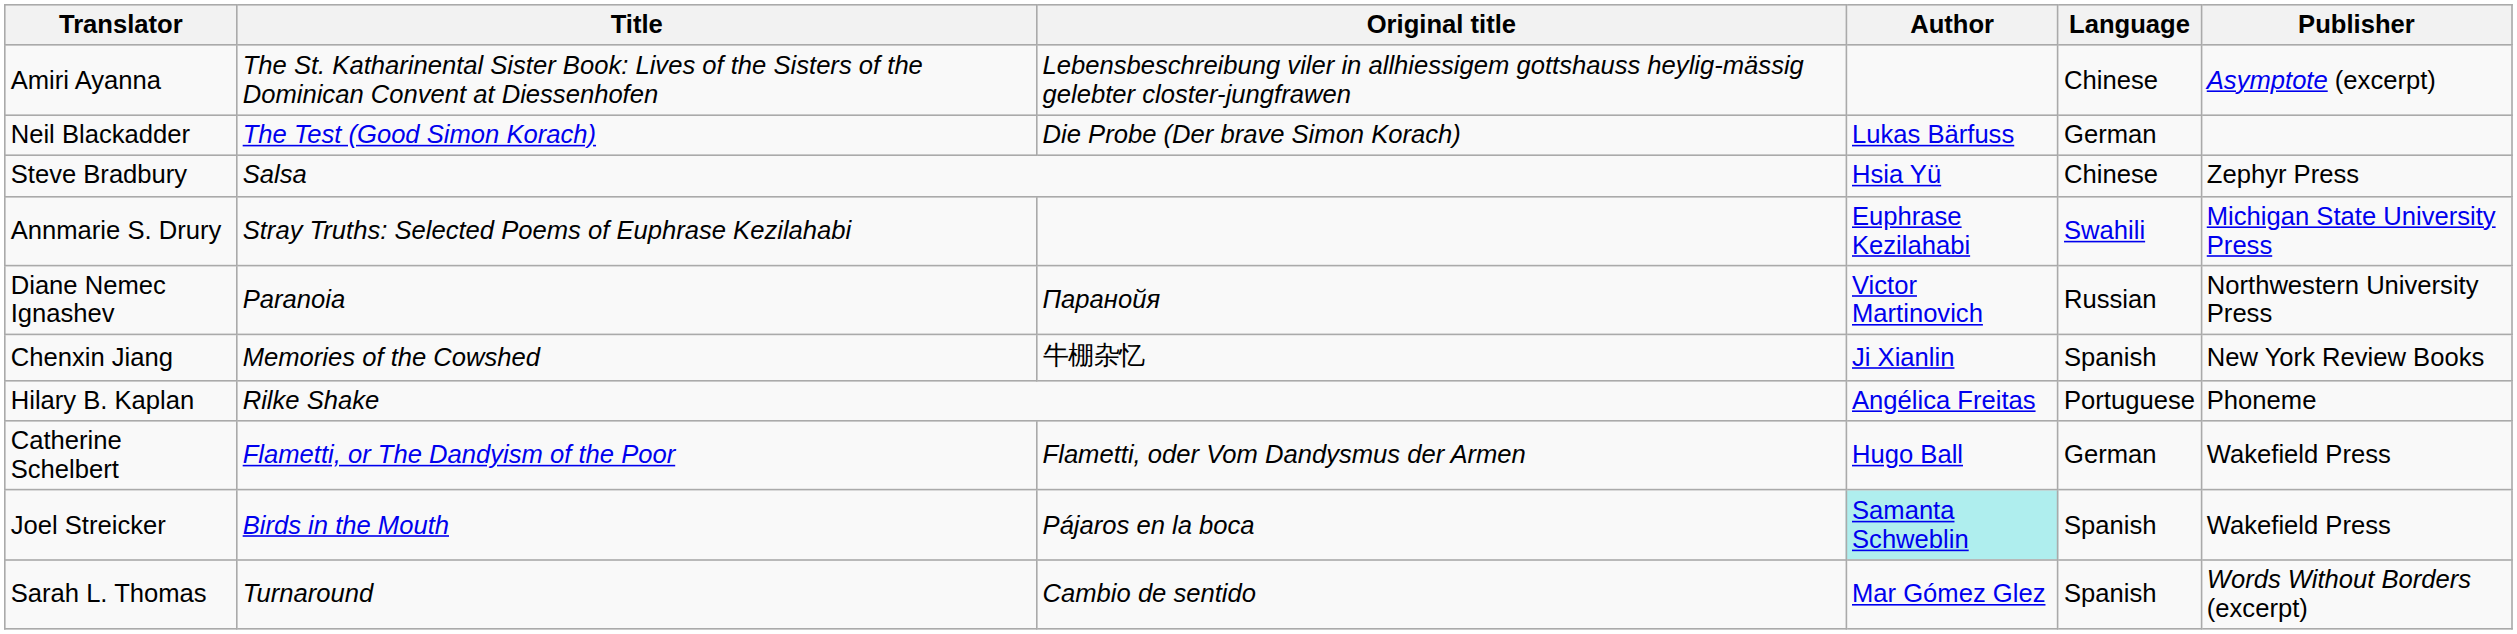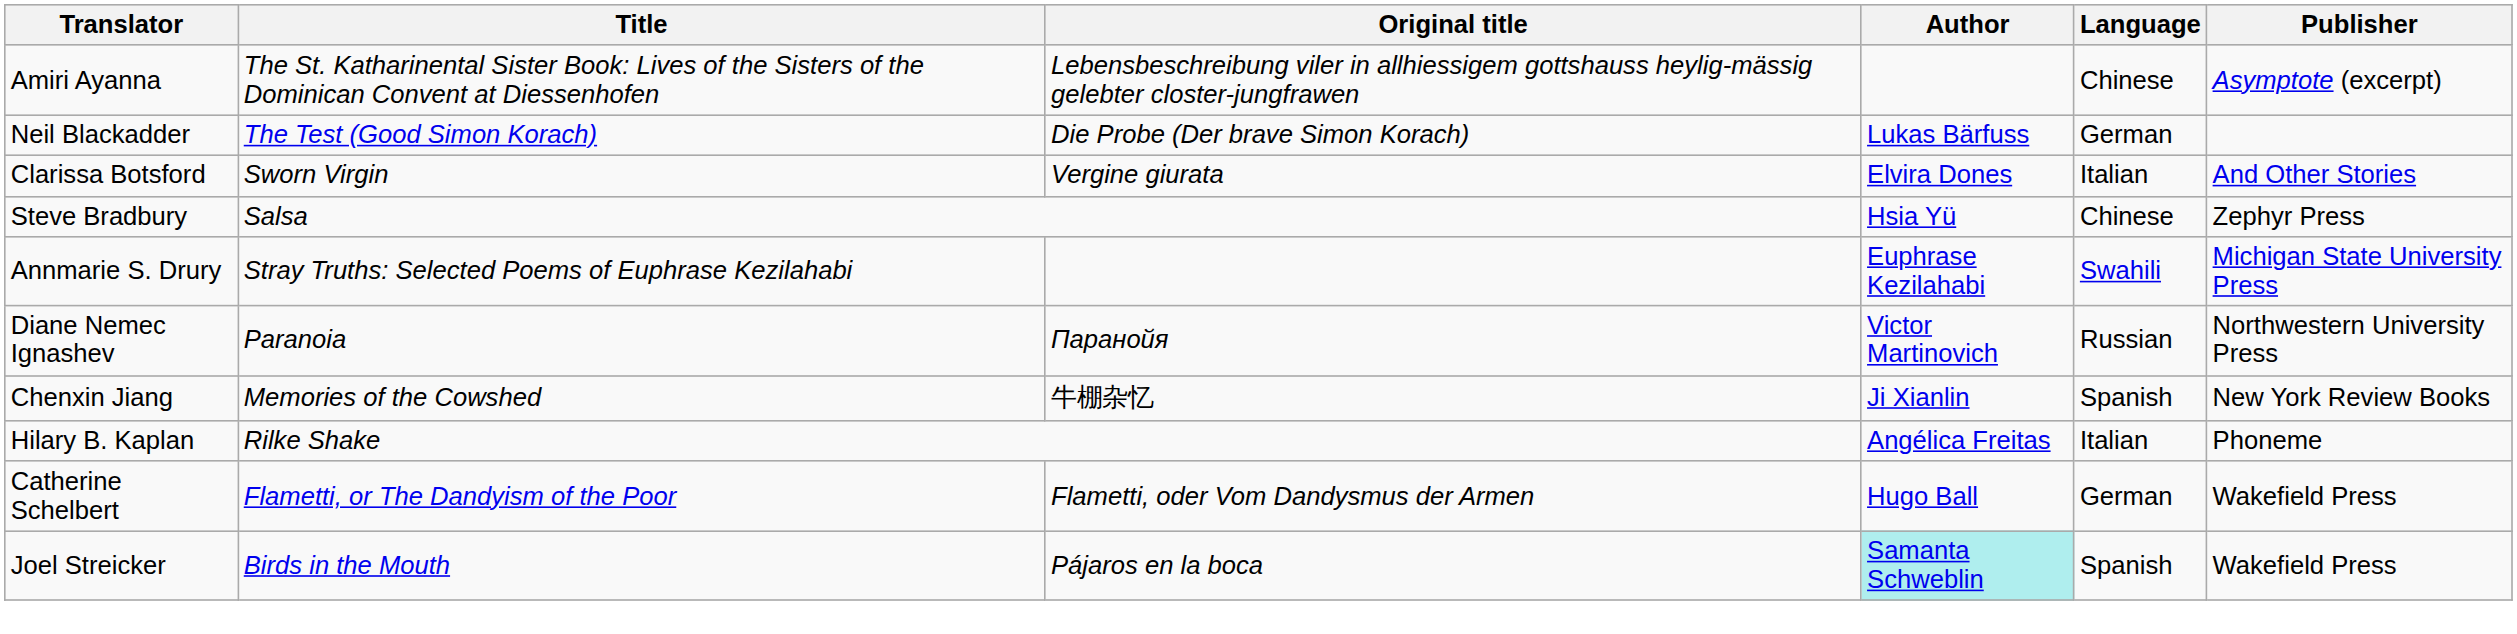 <table class="wikitable sortable">
 <tr>
 <th>Translator</th>
 <th>Title</th>
 <th>Original title</th>
 <th>Author</th>
 <th>Language</th>
 <th>Publisher</th>
 </tr>
 <tr>
 <td>Amiri Ayanna</td>
 <td><em>The St. Katharinental Sister Book: Lives of the Sisters of the Dominican Convent at Diessenhofen</em></td>
 <td><em>Lebensbeschreibung viler in allhiessigem gottshauss heylig-mässig gelebter closter-jungfrawen</em></td>
 <td></td>
 <td>Chinese</td>
 <td><em><a href='#'>Asymptote</a></em> (excerpt)</td>
 </tr>
 <tr>
 <td>Neil Blackadder</td>
 <td><em><a href='#'>The Test (Good Simon Korach)</a></em></td>
 <td><em>Die Probe (Der brave Simon Korach)</em></td>
 <td> <a href='#'>Lukas Bärfuss</a></td>
 <td>German</td>
 <td></td>
+</tr>
+<tr>
+<td>Clarissa Botsford</td>
+<td><em>Sworn Virgin</em></td>
+<td><em>Vergine giurata</em></td>
+<td> <a href='#'>Elvira Dones</a></td>
+<td>Italian</td>
+<td><a href='#'>And Other Stories</a></td>
 </tr>
 <tr>
 <td>Steve Bradbury</td>
 <td colspan="2"><em>Salsa</em></td>
 <td> <a href='#'>Hsia Yü</a></td>
 <td>Chinese</td>
 <td>Zephyr Press</td>
 </tr>
 <tr>
 <td>Annmarie S. Drury</td>
 <td><em>Stray Truths: Selected Poems of Euphrase Kezilahabi</em></td>
 <td></td>
 <td> <a href='#'>Euphrase Kezilahabi</a></td>
 <td><a href='#'>Swahili</a></td>
 <td><a href='#'>Michigan State University Press</a></td>
 </tr>
 <tr>
 <td>Diane Nemec Ignashev</td>
 <td><em>Paranoia</em></td>
 <td><em>Паранойя</em></td>
 <td> <a href='#'>Victor Martinovich</a></td>
 <td>Russian</td>
 <td>Northwestern University Press</td>
 </tr>
 <tr>
 <td>Chenxin Jiang</td>
 <td><em>Memories of the Cowshed</em></td>
 <td>牛棚杂忆</td>
 <td> <a href='#'>Ji Xianlin</a></td>
 <td>Spanish</td>
 <td>New York Review Books</td>
 </tr>
 <tr>
 <td>Hilary B. Kaplan</td>
 <td colspan="2"><em>Rilke Shake</em></td>
 <td> <a href='#'>Angélica Freitas</a></td>
-<td>Portuguese</td>
+<td>Italian</td>
 <td>Phoneme</td>
 </tr>
 <tr>
 <td>Catherine Schelbert</td>
 <td><em><a href='#'>Flametti, or The Dandyism of the Poor</a></em></td>
 <td><em>Flametti, oder Vom Dandysmus der Armen</em></td>
 <td> <a href='#'>Hugo Ball</a></td>
 <td>German</td>
 <td>Wakefield Press</td>
 </tr>
 <tr>
 <td>Joel Streicker</td>
 <td><em><a href='#'>Birds in the Mouth</a></em></td>
 <td><em>Pájaros en la boca</em></td>
 <td style="background: paleturquoise;"> <a href='#'>Samanta Schweblin</a></td>
 <td>Spanish</td>
 <td>Wakefield Press</td>
 </tr>
-<tr>
-<td>Sarah L. Thomas</td>
-<td><em>Turnaround</em></td>
-<td><em>Cambio de sentido</em></td>
-<td> <a href='#'>Mar Gómez Glez</a></td>
-<td>Spanish</td>
-<td><em>Words Without Borders</em> (excerpt)</td>
-</tr>
 </table>
